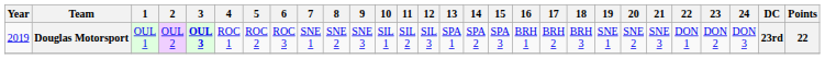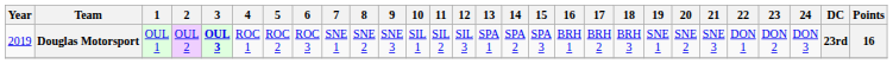 <table class="wikitable" style="text-align:center; font-size:85%">
 <tr>
 <th>Year</th>
 <th>Team</th>
 <th>1</th>
 <th>2</th>
 <th>3</th>
 <th>4</th>
 <th>5</th>
 <th>6</th>
 <th>7</th>
 <th>8</th>
 <th>9</th>
 <th>10</th>
 <th>11</th>
 <th>12</th>
 <th>13</th>
 <th>14</th>
 <th>15</th>
 <th>16</th>
 <th>17</th>
 <th>18</th>
 <th>19</th>
 <th>20</th>
 <th>21</th>
 <th>22</th>
 <th>23</th>
 <th>24</th>
 <th>DC</th>
 <th>Points</th>
 </tr>
 <tr>
 <td><a href='#'>2019</a></td>
 <th nowrap>Douglas Motorsport</th>
 <td style="background:#DFFFDF;"><a href='#'>OUL<br>1</a><br></td>
 <td style="background:#EFCFFF;"><a href='#'>OUL<br>2</a><br></td>
 <td style="background:#DFFFDF;"><strong><a href='#'>OUL<br>3</a><br></strong></td>
 <td><a href='#'>ROC<br>1</a></td>
 <td><a href='#'>ROC<br>2</a></td>
 <td><a href='#'>ROC<br>3</a></td>
 <td><a href='#'>SNE<br>1</a></td>
 <td><a href='#'>SNE<br>2</a></td>
 <td><a href='#'>SNE<br>3</a></td>
 <td><a href='#'>SIL<br>1</a></td>
 <td><a href='#'>SIL<br>2</a></td>
 <td><a href='#'>SIL<br>3</a></td>
 <td><a href='#'>SPA<br>1</a></td>
 <td><a href='#'>SPA<br>2</a></td>
 <td><a href='#'>SPA<br>3</a></td>
 <td><a href='#'>BRH<br>1</a></td>
 <td><a href='#'>BRH<br>2</a></td>
 <td><a href='#'>BRH<br>3</a></td>
 <td><a href='#'>SNE<br>1</a></td>
 <td><a href='#'>SNE<br>2</a></td>
 <td><a href='#'>SNE<br>3</a></td>
 <td><a href='#'>DON<br>1</a></td>
 <td><a href='#'>DON<br>2</a></td>
 <td><a href='#'>DON<br>3</a></td>
 <th>23rd</th>
-<th>22</th>
+<th>16</th>
 </tr>
 <tr>
 </tr>
 </table>
